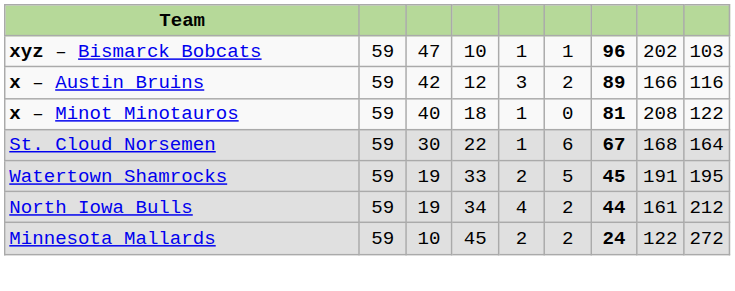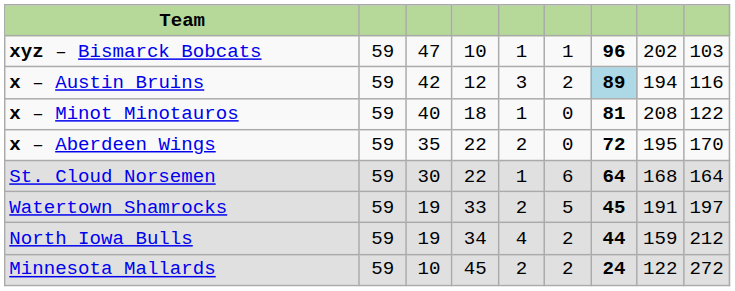 <table class="wikitable" style="text-align:center">
 <tr>
 <th style="background:#b6d999; width:46%;">Team</th>
 <th style="background:#b6d999; width:6%;"></th>
 <th style="background:#b6d999; width:6%;"></th>
 <th style="background:#b6d999; width:6%;"></th>
 <th style="background:#b6d999; width:6%;"></th>
 <th style="background:#b6d999; width:6%;"></th>
 <th style="background:#b6d999; width:6%;"></th>
 <th style="background:#b6d999; width:6%;"></th>
 <th style="background:#b6d999; width:6%;"></th>
 </tr>
 <tr>
 <td align=left><strong>xyz</strong> – <a href='#'>Bismarck Bobcats</a></td>
 <td>59</td>
 <td>47</td>
 <td>10</td>
 <td>1</td>
 <td>1</td>
 <td><strong>96</strong></td>
 <td>202</td>
 <td>103</td>
 </tr>
 <tr>
 <td align=left><strong>x</strong> – <a href='#'>Austin Bruins</a></td>
 <td>59</td>
 <td>42</td>
 <td>12</td>
 <td>3</td>
 <td>2</td>
-<td><strong>89</strong></td>
-<td>166</td>
+<td style="background: lightblue;"><strong>89</strong></td>
+<td>194</td>
 <td>116</td>
 </tr>
 <tr>
 <td align=left><strong>x</strong> – <a href='#'>Minot Minotauros</a></td>
 <td>59</td>
 <td>40</td>
 <td>18</td>
 <td>1</td>
 <td>0</td>
 <td><strong>81</strong></td>
 <td>208</td>
 <td>122</td>
 </tr>
+<tr>
+<td align=left><strong>x</strong> – <a href='#'>Aberdeen Wings</a></td>
+<td>59</td>
+<td>35</td>
+<td>22</td>
+<td>2</td>
+<td>0</td>
+<td><strong>72</strong></td>
+<td>195</td>
+<td>170</td>
+</tr>
 <tr bgcolor=e0e0e0>
 <td align=left><a href='#'>St. Cloud Norsemen</a></td>
 <td>59</td>
 <td>30</td>
 <td>22</td>
 <td>1</td>
 <td>6</td>
-<td><strong>67</strong></td>
+<td><strong>64</strong></td>
 <td>168</td>
 <td>164</td>
 </tr>
 <tr bgcolor=e0e0e0>
 <td align=left><a href='#'>Watertown Shamrocks</a></td>
 <td>59</td>
 <td>19</td>
 <td>33</td>
 <td>2</td>
 <td>5</td>
 <td><strong>45</strong></td>
 <td>191</td>
-<td>195</td>
+<td>197</td>
 </tr>
 <tr bgcolor=e0e0e0>
 <td align=left><a href='#'>North Iowa Bulls</a></td>
 <td>59</td>
 <td>19</td>
 <td>34</td>
 <td>4</td>
 <td>2</td>
 <td><strong>44</strong></td>
-<td>161</td>
+<td>159</td>
 <td>212</td>
 </tr>
 <tr bgcolor=e0e0e0>
 <td align=left><a href='#'>Minnesota Mallards</a></td>
 <td>59</td>
 <td>10</td>
 <td>45</td>
 <td>2</td>
 <td>2</td>
 <td><strong>24</strong></td>
 <td>122</td>
 <td>272</td>
 </tr>
 </table>
